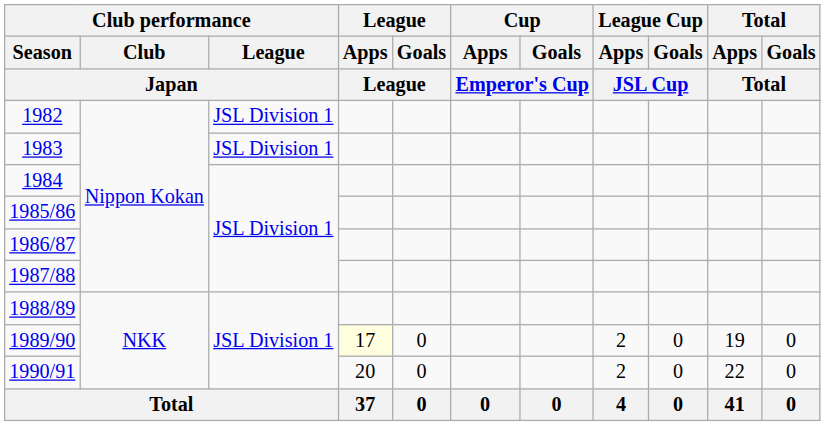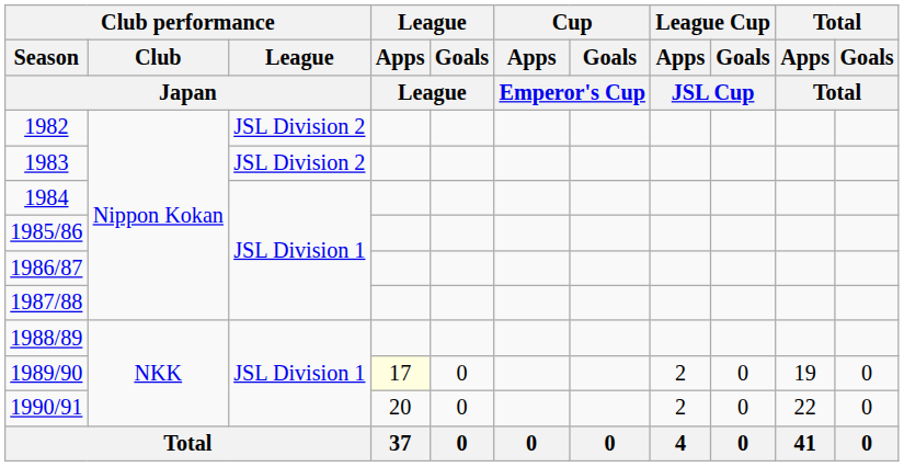 <table class="wikitable" style="text-align:center;">
 <tr>
 <th colspan=3>Club performance</th>
 <th colspan=2>League</th>
 <th colspan=2>Cup</th>
 <th colspan=2>League Cup</th>
 <th colspan=2>Total</th>
 </tr>
 <tr>
 <th>Season</th>
 <th>Club</th>
 <th>League</th>
 <th>Apps</th>
 <th>Goals</th>
 <th>Apps</th>
 <th>Goals</th>
 <th>Apps</th>
 <th>Goals</th>
 <th>Apps</th>
 <th>Goals</th>
 </tr>
 <tr>
 <th colspan=3>Japan</th>
 <th colspan=2>League</th>
 <th colspan=2><a href='#'>Emperor's Cup</a></th>
 <th colspan=2><a href='#'>JSL Cup</a></th>
 <th colspan=2>Total</th>
 </tr>
 <tr>
 <td><a href='#'>1982</a></td>
 <td rowspan="6"><a href='#'>Nippon Kokan</a></td>
-<td><a href='#'>JSL Division 1</a></td>
+<td><a href='#'>JSL Division 2</a></td>
 <td></td>
 <td></td>
 <td></td>
 <td></td>
 <td></td>
 <td></td>
 <td></td>
 <td></td>
 </tr>
 <tr>
 <td><a href='#'>1983</a></td>
-<td><a href='#'>JSL Division 1</a></td>
+<td><a href='#'>JSL Division 2</a></td>
 <td></td>
 <td></td>
 <td></td>
 <td></td>
 <td></td>
 <td></td>
 <td></td>
 <td></td>
 </tr>
 <tr>
 <td><a href='#'>1984</a></td>
 <td rowspan="4"><a href='#'>JSL Division 1</a></td>
 <td></td>
 <td></td>
 <td></td>
 <td></td>
 <td></td>
 <td></td>
 <td></td>
 <td></td>
 </tr>
 <tr>
 <td><a href='#'>1985/86</a></td>
 <td></td>
 <td></td>
 <td></td>
 <td></td>
 <td></td>
 <td></td>
 <td></td>
 <td></td>
 </tr>
 <tr>
 <td><a href='#'>1986/87</a></td>
 <td></td>
 <td></td>
 <td></td>
 <td></td>
 <td></td>
 <td></td>
 <td></td>
 <td></td>
 </tr>
 <tr>
 <td><a href='#'>1987/88</a></td>
 <td></td>
 <td></td>
 <td></td>
 <td></td>
 <td></td>
 <td></td>
 <td></td>
 <td></td>
 </tr>
 <tr>
 <td><a href='#'>1988/89</a></td>
 <td rowspan="3"><a href='#'>NKK</a></td>
 <td rowspan="3"><a href='#'>JSL Division 1</a></td>
 <td></td>
 <td></td>
 <td></td>
 <td></td>
 <td></td>
 <td></td>
 <td></td>
 <td></td>
 </tr>
 <tr>
 <td><a href='#'>1989/90</a></td>
 <td style="background: lightyellow;">17</td>
 <td>0</td>
 <td></td>
 <td></td>
 <td>2</td>
 <td>0</td>
 <td>19</td>
 <td>0</td>
 </tr>
 <tr>
 <td><a href='#'>1990/91</a></td>
 <td>20</td>
 <td>0</td>
 <td></td>
 <td></td>
 <td>2</td>
 <td>0</td>
 <td>22</td>
 <td>0</td>
 </tr>
 <tr>
 <th colspan=3>Total</th>
 <th>37</th>
 <th>0</th>
 <th>0</th>
 <th>0</th>
 <th>4</th>
 <th>0</th>
 <th>41</th>
 <th>0</th>
 </tr>
 </table>
